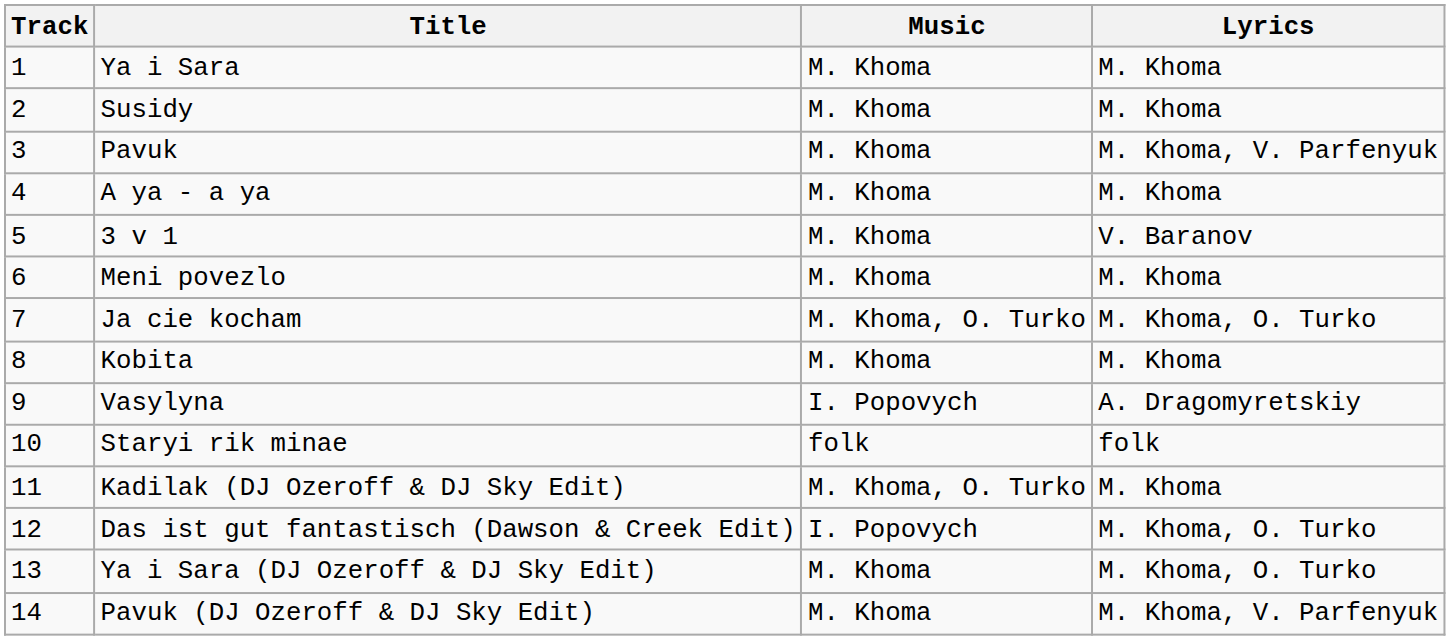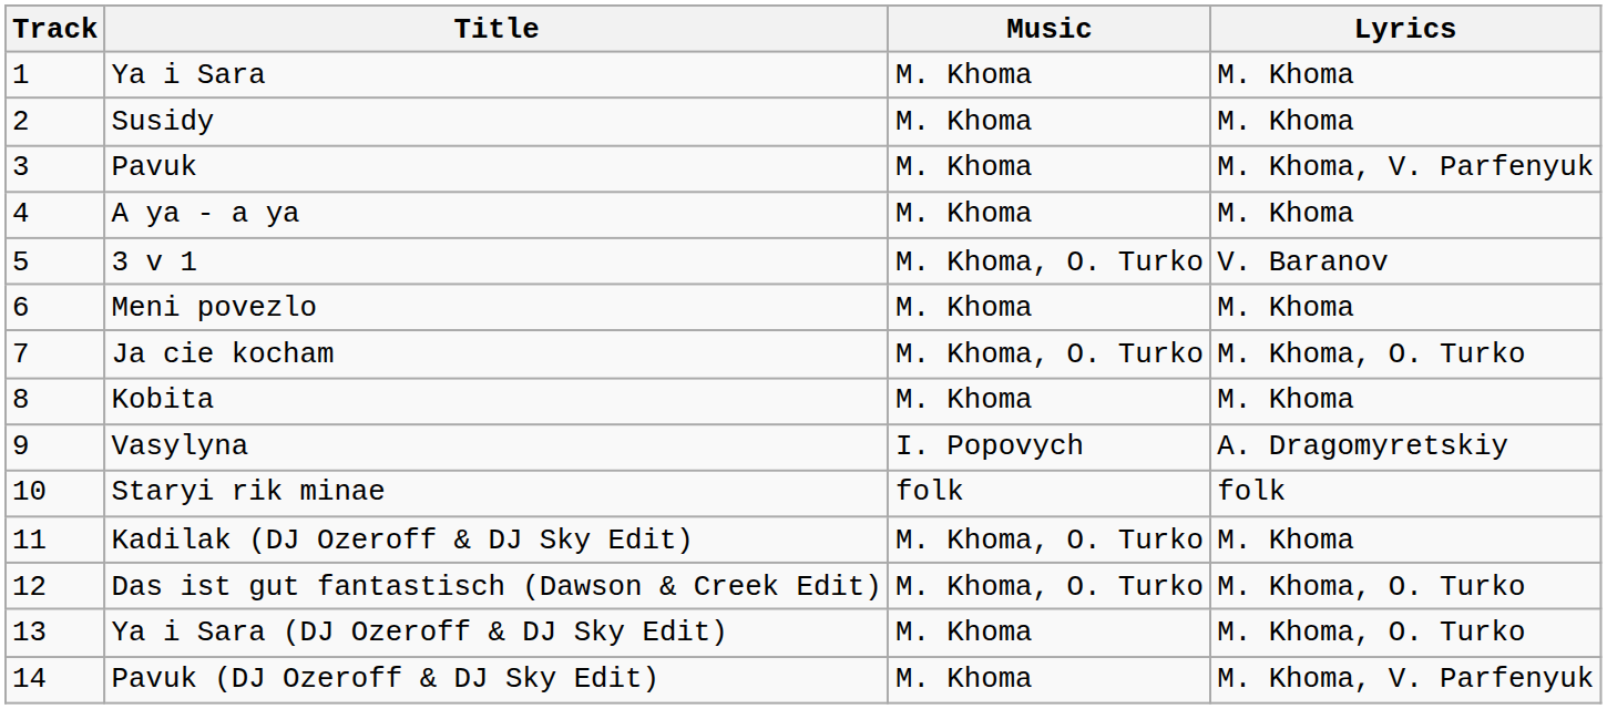 <table class="wikitable">
 <tr>
 <th>Track</th>
 <th>Title</th>
 <th>Music</th>
 <th>Lyrics</th>
 </tr>
 <tr>
 <td>1</td>
 <td>Ya i Sara</td>
 <td>M. Khoma</td>
 <td>M. Khoma</td>
 </tr>
 <tr>
 <td>2</td>
 <td>Susidy</td>
 <td>M. Khoma</td>
 <td>M. Khoma</td>
 </tr>
 <tr>
 <td>3</td>
 <td>Pavuk</td>
 <td>M. Khoma</td>
 <td>M. Khoma, V. Parfenyuk</td>
 </tr>
 <tr>
 <td>4</td>
 <td>A ya - a ya</td>
 <td>M. Khoma</td>
 <td>M. Khoma</td>
 </tr>
 <tr>
 <td>5</td>
 <td>3 v 1</td>
-<td>M. Khoma</td>
+<td>M. Khoma, O. Turko</td>
 <td>V. Baranov</td>
 </tr>
 <tr>
 <td>6</td>
 <td>Meni povezlo</td>
 <td>M. Khoma</td>
 <td>M. Khoma</td>
 </tr>
 <tr>
 <td>7</td>
 <td>Ja cie kocham</td>
 <td>M. Khoma, O. Turko</td>
 <td>M. Khoma, O. Turko</td>
 </tr>
 <tr>
 <td>8</td>
 <td>Kobita</td>
 <td>M. Khoma</td>
 <td>M. Khoma</td>
 </tr>
 <tr>
 <td>9</td>
 <td>Vasylyna</td>
 <td>I. Popovych</td>
 <td>A. Dragomyretskiy</td>
 </tr>
 <tr>
 <td>10</td>
 <td>Staryi rik minae</td>
 <td>folk</td>
 <td>folk</td>
 </tr>
 <tr>
 <td>11</td>
 <td>Kadilak (DJ Ozeroff & DJ Sky Edit)</td>
 <td>M. Khoma, O. Turko</td>
 <td>M. Khoma</td>
 </tr>
 <tr>
 <td>12</td>
 <td>Das ist gut fantastisch (Dawson & Creek Edit)</td>
-<td>I. Popovych</td>
+<td>M. Khoma, O. Turko</td>
 <td>M. Khoma, O. Turko</td>
 </tr>
 <tr>
 <td>13</td>
 <td>Ya i Sara (DJ Ozeroff & DJ Sky Edit)</td>
 <td>M. Khoma</td>
 <td>M. Khoma, O. Turko</td>
 </tr>
 <tr>
 <td>14</td>
 <td>Pavuk (DJ Ozeroff & DJ Sky Edit)</td>
 <td>M. Khoma</td>
 <td>M. Khoma, V. Parfenyuk</td>
 </tr>
 </table>
